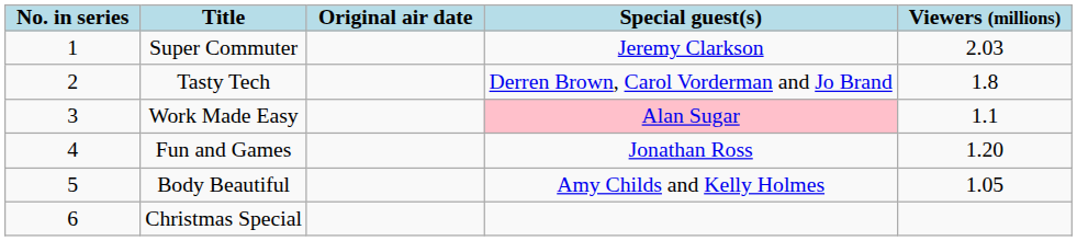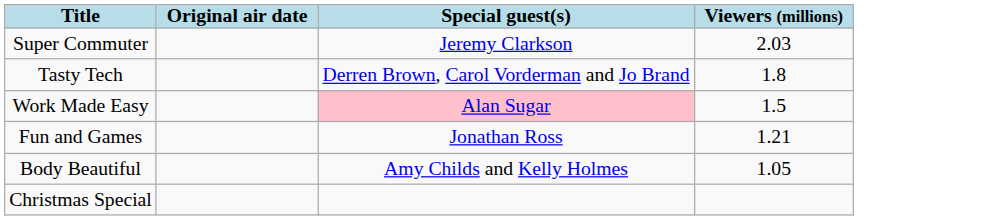 <table style="text-align:center;" class="wikitable">
 <tr>
-<th style="background-color:#B6DDE8; padding:0 8px;">No. in series</th>
 <th style="background-color:#B6DDE8; padding:0 8px;">Title</th>
 <th style="background-color:#B6DDE8; padding:0 8px;">Original air date</th>
 <th style="background-color:#B6DDE8; padding:0 8px;">Special guest(s)</th>
 <th style="background-color:#B6DDE8; padding:0 8px;">Viewers <small>(millions)</small></th>
 </tr>
 <tr>
-<td>1</td>
 <td>Super Commuter</td>
 <td></td>
 <td><a href='#'>Jeremy Clarkson</a></td>
 <td>2.03</td>
 </tr>
 <tr>
-<td>2</td>
 <td>Tasty Tech</td>
 <td></td>
 <td><a href='#'>Derren Brown</a>, <a href='#'>Carol Vorderman</a> and <a href='#'>Jo Brand</a></td>
 <td>1.8</td>
 </tr>
 <tr>
-<td>3</td>
 <td>Work Made Easy</td>
 <td></td>
 <td style="background: pink;"><a href='#'>Alan Sugar</a></td>
-<td>1.1</td>
+<td>1.5</td>
 </tr>
 <tr>
-<td>4</td>
 <td>Fun and Games</td>
 <td></td>
 <td><a href='#'>Jonathan Ross</a></td>
-<td>1.20</td>
+<td>1.21</td>
 </tr>
 <tr>
-<td>5</td>
 <td>Body Beautiful</td>
 <td></td>
 <td><a href='#'>Amy Childs</a> and <a href='#'>Kelly Holmes</a></td>
 <td>1.05</td>
 </tr>
 <tr>
-<td>6</td>
 <td>Christmas Special</td>
 <td></td>
 <td></td>
 <td></td>
 </tr>
 </table>
